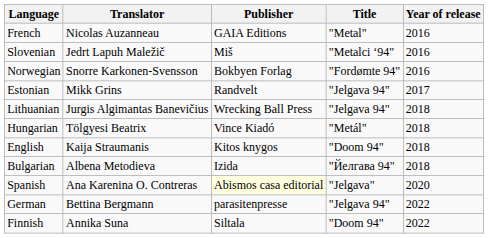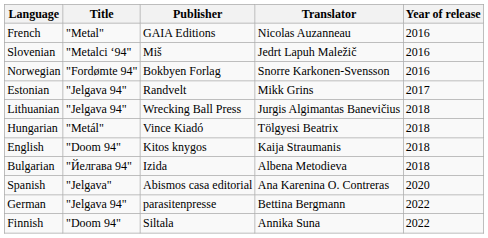 <table class="wikitable sortable">
 <tr>
 <th>Language</th>
+<th>Title</th>
+<th>Publisher</th>
 <th>Translator</th>
-<th>Publisher</th>
-<th>Title</th>
 <th>Year of release</th>
 </tr>
 <tr>
 <td>French</td>
+<td>"Metal"</td>
+<td>GAIA Editions</td>
 <td>Nicolas Auzanneau</td>
-<td>GAIA Editions</td>
-<td>"Metal"</td>
 <td>2016</td>
 </tr>
 <tr>
 <td>Slovenian</td>
+<td>"Metalci ‘94"</td>
+<td>Miš</td>
 <td>Jedrt Lapuh Maležič</td>
-<td>Miš</td>
-<td>"Metalci ‘94"</td>
 <td>2016</td>
 </tr>
 <tr>
 <td>Norwegian</td>
+<td>"Fordømte 94"</td>
+<td>Bokbyen Forlag</td>
 <td>Snorre Karkonen-Svensson</td>
-<td>Bokbyen Forlag</td>
-<td>"Fordømte 94"</td>
 <td>2016</td>
 </tr>
 <tr>
 <td>Estonian</td>
+<td>"Jelgava 94"</td>
+<td>Randvelt</td>
 <td>Mikk Grins</td>
-<td>Randvelt</td>
-<td>"Jelgava 94"</td>
 <td>2017</td>
 </tr>
 <tr>
 <td>Lithuanian</td>
+<td>"Jelgava 94"</td>
+<td>Wrecking Ball Press</td>
 <td>Jurgis Algimantas Banevičius</td>
-<td>Wrecking Ball Press</td>
-<td>"Jelgava 94"</td>
 <td>2018</td>
 </tr>
 <tr>
 <td>Hungarian</td>
+<td>"Metál"</td>
+<td>Vince Kiadó</td>
 <td>Tölgyesi Beatrix</td>
-<td>Vince Kiadó</td>
-<td>"Metál"</td>
 <td>2018</td>
 </tr>
 <tr>
 <td>English</td>
+<td>"Doom 94"</td>
+<td>Kitos knygos</td>
 <td>Kaija Straumanis</td>
-<td>Kitos knygos</td>
-<td>"Doom 94"</td>
 <td>2018</td>
 </tr>
 <tr>
 <td>Bulgarian</td>
+<td>"Йелгава 94"</td>
+<td>Izida</td>
 <td>Albena Metodieva</td>
-<td>Izida</td>
-<td>"Йелгава 94"</td>
 <td>2018</td>
 </tr>
 <tr>
 <td>Spanish</td>
+<td>"Jelgava"</td>
+<td>Abismos casa editorial</td>
 <td>Ana Karenina O. Contreras</td>
-<td style="background: lightyellow;">Abismos casa editorial</td>
-<td>"Jelgava"</td>
 <td>2020</td>
 </tr>
 <tr>
 <td>German</td>
+<td>"Jelgava 94"</td>
+<td>parasitenpresse</td>
 <td>Bettina Bergmann</td>
-<td>parasitenpresse</td>
-<td>"Jelgava 94"</td>
 <td>2022</td>
 </tr>
 <tr>
 <td>Finnish</td>
+<td>"Doom 94"</td>
+<td>Siltala</td>
 <td>Annika Suna</td>
-<td>Siltala</td>
-<td>"Doom 94"</td>
 <td>2022</td>
 </tr>
 </table>
